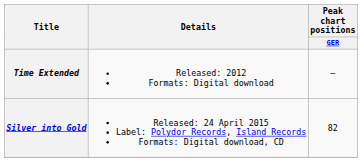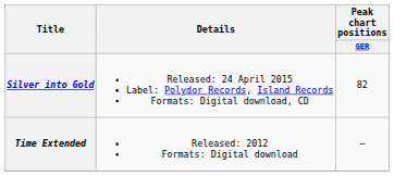 <table class="wikitable plainrowheaders" style="text-align:center;">
 <tr>
 <th scope="col" rowspan="2">Title</th>
 <th scope="col" rowspan="2">Details</th>
 <th scope="col" colspan="1">Peak chart positions</th>
 </tr>
 <tr>
 <th scope="col" style="width:3em;font-size:85%;"><a href='#'>GER</a><br></th>
 </tr>
 <tr>
+<th scope="row"><em><a href='#'>Silver into Gold</a></em></th>
+<td><br><ul><li>Released: 24 April 2015</li><li>Label: <a href='#'>Polydor Records</a>, <a href='#'>Island Records</a></li><li>Formats: Digital download, CD</li></ul></td>
+<td>82</td>
+</tr>
+<tr>
 <th scope="row"><em>Time Extended</em></th>
 <td><br><ul><li>Released: 2012</li><li>Formats: Digital download</li></ul></td>
 <td>—</td>
 </tr>
 <tr>
-<th scope="row"><em><a href='#'>Silver into Gold</a></em></th>
-<td><br><ul><li>Released: 24 April 2015</li><li>Label: <a href='#'>Polydor Records</a>, <a href='#'>Island Records</a></li><li>Formats: Digital download, CD</li></ul></td>
-<td>82</td>
-</tr>
-<tr>
 </tr>
 </table>
